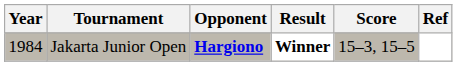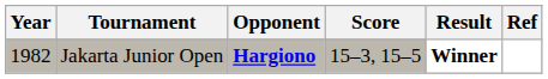 <table class="sortable wikitable" style="font-size: 90%;">
 <tr>
 <th>Year</th>
 <th>Tournament</th>
 <th>Opponent</th>
+<th>Score</th>
 <th>Result</th>
-<th>Score</th>
 <th>Ref</th>
 </tr>
 <tr style="background:#BDB8AD">
-<td align="center">1984</td>
+<td align="center">1982</td>
 <td align="left">Jakarta Junior Open</td>
 <td align="left"><strong> <a href='#'>Hargiono</a></strong></td>
+<td align="left">15–3, 15–5</td>
 <td style="text-align:left; background:white"> <strong>Winner</strong></td>
-<td align="left">15–3, 15–5</td>
 <td style="text-align:center; background:white"></td>
 </tr>
 </table>
